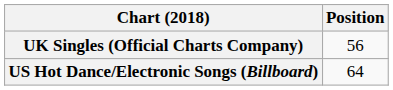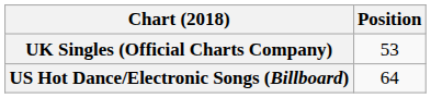 <table class="wikitable sortable plainrowheaders" style="text-align:center">
 <tr>
 <th>Chart (2018)</th>
 <th>Position</th>
 </tr>
 <tr>
 <th scope="row">UK Singles (Official Charts Company)</th>
-<td>56</td>
+<td>53</td>
 </tr>
 <tr>
 <th scope="row">US Hot Dance/Electronic Songs (<em>Billboard</em>)</th>
 <td>64</td>
 </tr>
 </table>
